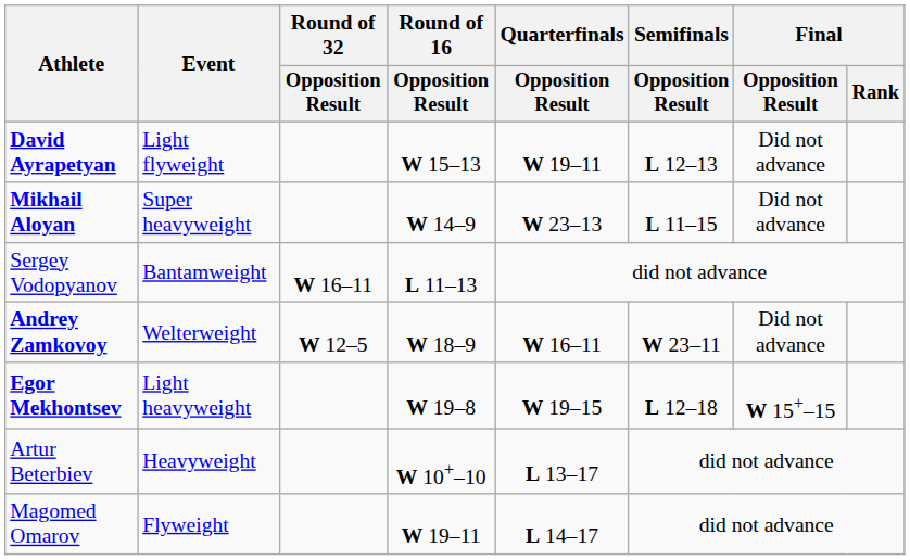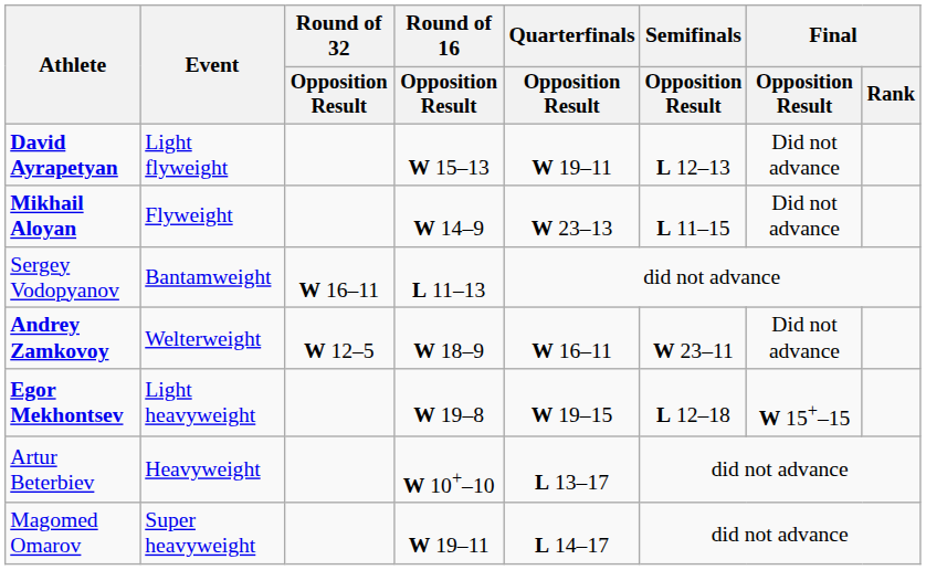 <table class="wikitable" style="font-size:90%">
 <tr>
 <th rowspan="2">Athlete</th>
 <th rowspan="2">Event</th>
 <th>Round of 32</th>
 <th>Round of 16</th>
 <th>Quarterfinals</th>
 <th>Semifinals</th>
 <th colspan=2>Final</th>
 </tr>
 <tr style="font-size:95%">
 <th>Opposition<br>Result</th>
 <th>Opposition<br>Result</th>
 <th>Opposition<br>Result</th>
 <th>Opposition<br>Result</th>
 <th>Opposition<br>Result</th>
 <th>Rank</th>
 </tr>
 <tr align=center>
 <td align=left><strong><a href='#'>David Ayrapetyan</a></strong></td>
 <td align=left><a href='#'>Light flyweight</a></td>
 <td></td>
 <td><br><strong>W</strong> 15–13</td>
 <td><br><strong>W</strong> 19–11</td>
 <td><br><strong>L</strong> 12–13</td>
 <td>Did not advance</td>
 <td></td>
 </tr>
 <tr align=center>
 <td align=left><strong><a href='#'>Mikhail Aloyan</a></strong></td>
-<td align=left><a href='#'>Super heavyweight</a></td>
+<td align=left><a href='#'>Flyweight</a></td>
 <td></td>
 <td><br><strong>W</strong> 14–9</td>
 <td><br><strong>W</strong> 23–13</td>
 <td><br><strong>L</strong> 11–15</td>
 <td>Did not advance</td>
 <td></td>
 </tr>
 <tr align=center>
 <td align=left><a href='#'>Sergey Vodopyanov</a></td>
 <td align=left><a href='#'>Bantamweight</a></td>
 <td><br><strong>W</strong> 16–11</td>
 <td><br><strong>L</strong> 11–13</td>
 <td colspan=4>did not advance</td>
 </tr>
 <tr align=center>
 <td align=left><strong><a href='#'>Andrey Zamkovoy</a></strong></td>
 <td align=left><a href='#'>Welterweight</a></td>
 <td><br><strong>W</strong> 12–5</td>
 <td><br><strong>W</strong> 18–9</td>
 <td><br><strong>W</strong> 16–11</td>
 <td><br><strong>W</strong> 23–11</td>
 <td>Did not advance</td>
 <td></td>
 </tr>
 <tr align=center>
 <td align=left><strong><a href='#'>Egor Mekhontsev</a></strong></td>
 <td align=left><a href='#'>Light heavyweight</a></td>
 <td></td>
 <td><br><strong>W</strong> 19–8</td>
 <td><br><strong>W</strong> 19–15</td>
 <td><br><strong>L</strong> 12–18</td>
 <td><br><strong>W</strong> 15<sup>+</sup>–15</td>
 <td></td>
 </tr>
 <tr align=center>
 <td align=left><a href='#'>Artur Beterbiev</a></td>
 <td align=left><a href='#'>Heavyweight</a></td>
 <td></td>
 <td><br><strong>W</strong> 10<sup>+</sup>–10</td>
 <td><br><strong>L</strong> 13–17</td>
 <td colspan=3>did not advance</td>
 </tr>
 <tr align=center>
 <td align=left><a href='#'>Magomed Omarov</a></td>
-<td align=left><a href='#'>Flyweight</a></td>
+<td align=left><a href='#'>Super heavyweight</a></td>
 <td></td>
 <td><br><strong>W</strong> 19–11</td>
 <td><br><strong>L</strong> 14–17</td>
 <td colspan=3>did not advance</td>
 </tr>
 </table>
